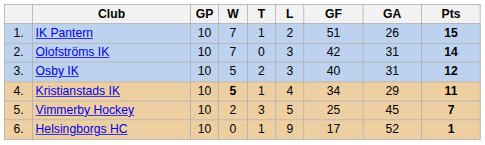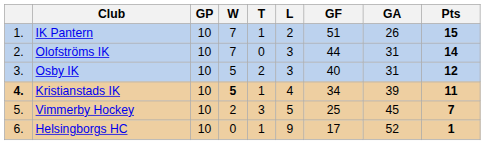 <table class="wikitable">
 <tr>
 <th width="30"></th>
 <th width="200">Club</th>
 <th width="30">GP</th>
 <th width="30">W</th>
 <th width="30">T</th>
 <th width="30">L</th>
 <th width="70">GF</th>
 <th width="70">GA</th>
 <th width="70">Pts</th>
 </tr>
 <tr bgcolor="#BCD2EE" align="center">
 <td>1.</td>
 <td align="left"><a href='#'>IK Pantern</a></td>
 <td>10</td>
 <td>7</td>
 <td>1</td>
 <td>2</td>
 <td>51</td>
 <td>26</td>
 <td><strong>15</strong></td>
 </tr>
 <tr bgcolor="#BCD2EE" align="center">
 <td>2.</td>
 <td align="left"><a href='#'>Olofströms IK</a></td>
 <td>10</td>
 <td>7</td>
 <td>0</td>
 <td>3</td>
-<td>42</td>
+<td>44</td>
 <td>31</td>
 <td><strong>14</strong></td>
 </tr>
 <tr bgcolor="#BCD2EE" align="center">
 <td>3.</td>
 <td align="left"><a href='#'>Osby IK</a></td>
 <td>10</td>
 <td>5</td>
 <td>2</td>
 <td>3</td>
 <td>40</td>
 <td>31</td>
 <td><strong>12</strong></td>
 </tr>
 <tr bgcolor="#EECFA1" align="center">
-<td>4.</td>
+<td><strong>4.</strong></td>
 <td align="left"><a href='#'>Kristianstads IK</a></td>
 <td>10</td>
 <td><strong>5</strong></td>
 <td>1</td>
 <td>4</td>
 <td>34</td>
-<td>29</td>
+<td>39</td>
 <td><strong>11</strong></td>
 </tr>
 <tr bgcolor="#EECFA1" align="center">
 <td>5.</td>
 <td align="left"><a href='#'>Vimmerby Hockey</a></td>
 <td>10</td>
 <td>2</td>
 <td>3</td>
 <td>5</td>
 <td>25</td>
 <td>45</td>
 <td><strong>7</strong></td>
 </tr>
 <tr bgcolor="#EECFA1" align="center">
 <td>6.</td>
 <td align="left"><a href='#'>Helsingborgs HC</a></td>
 <td>10</td>
 <td>0</td>
 <td>1</td>
 <td>9</td>
 <td>17</td>
 <td>52</td>
 <td><strong>1</strong></td>
 </tr>
 </table>
